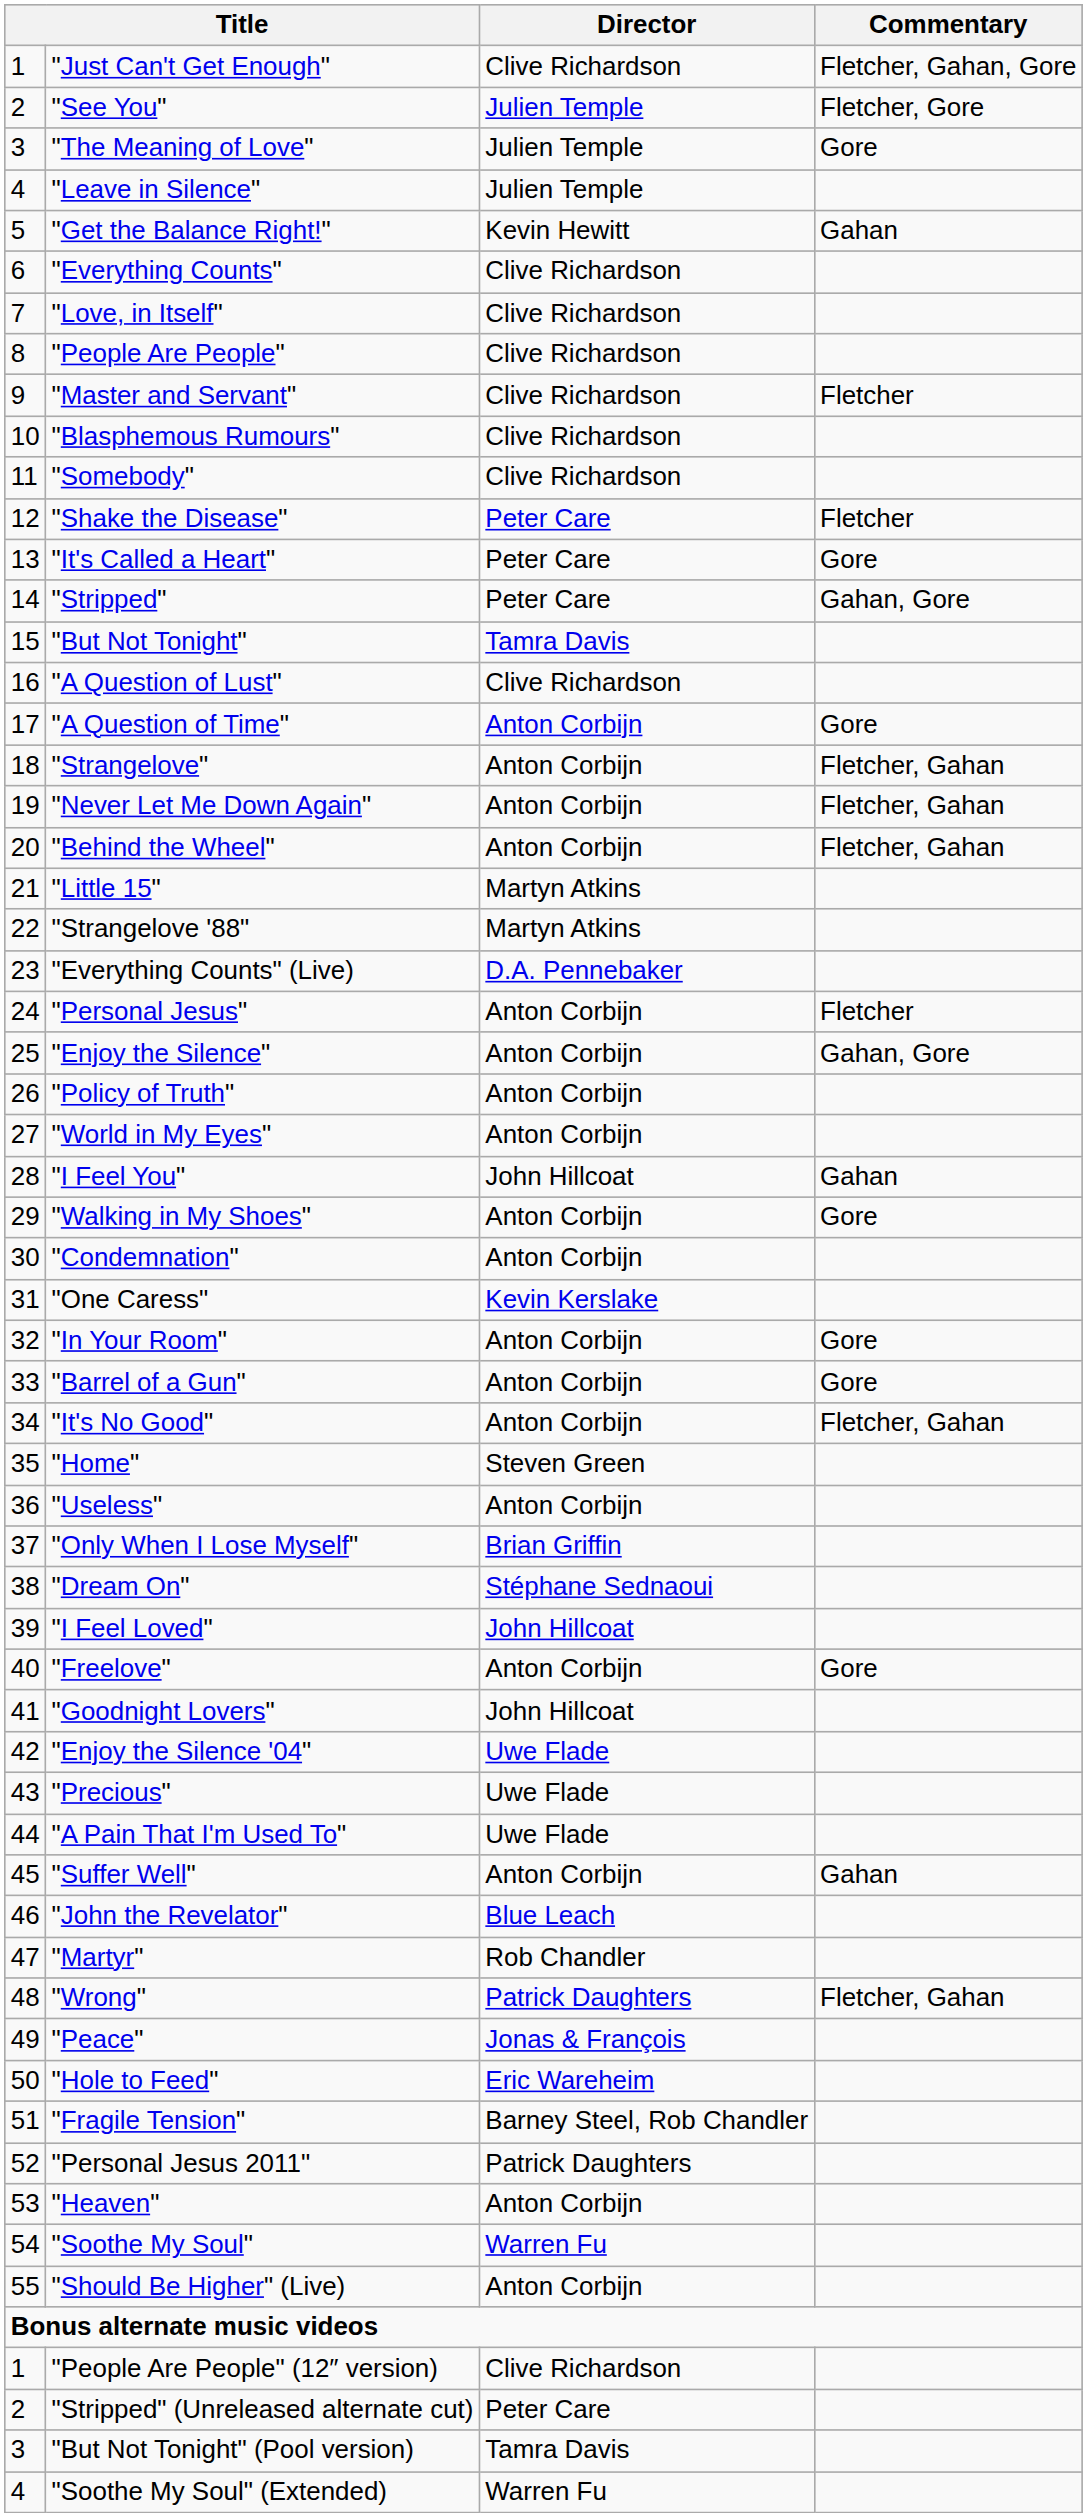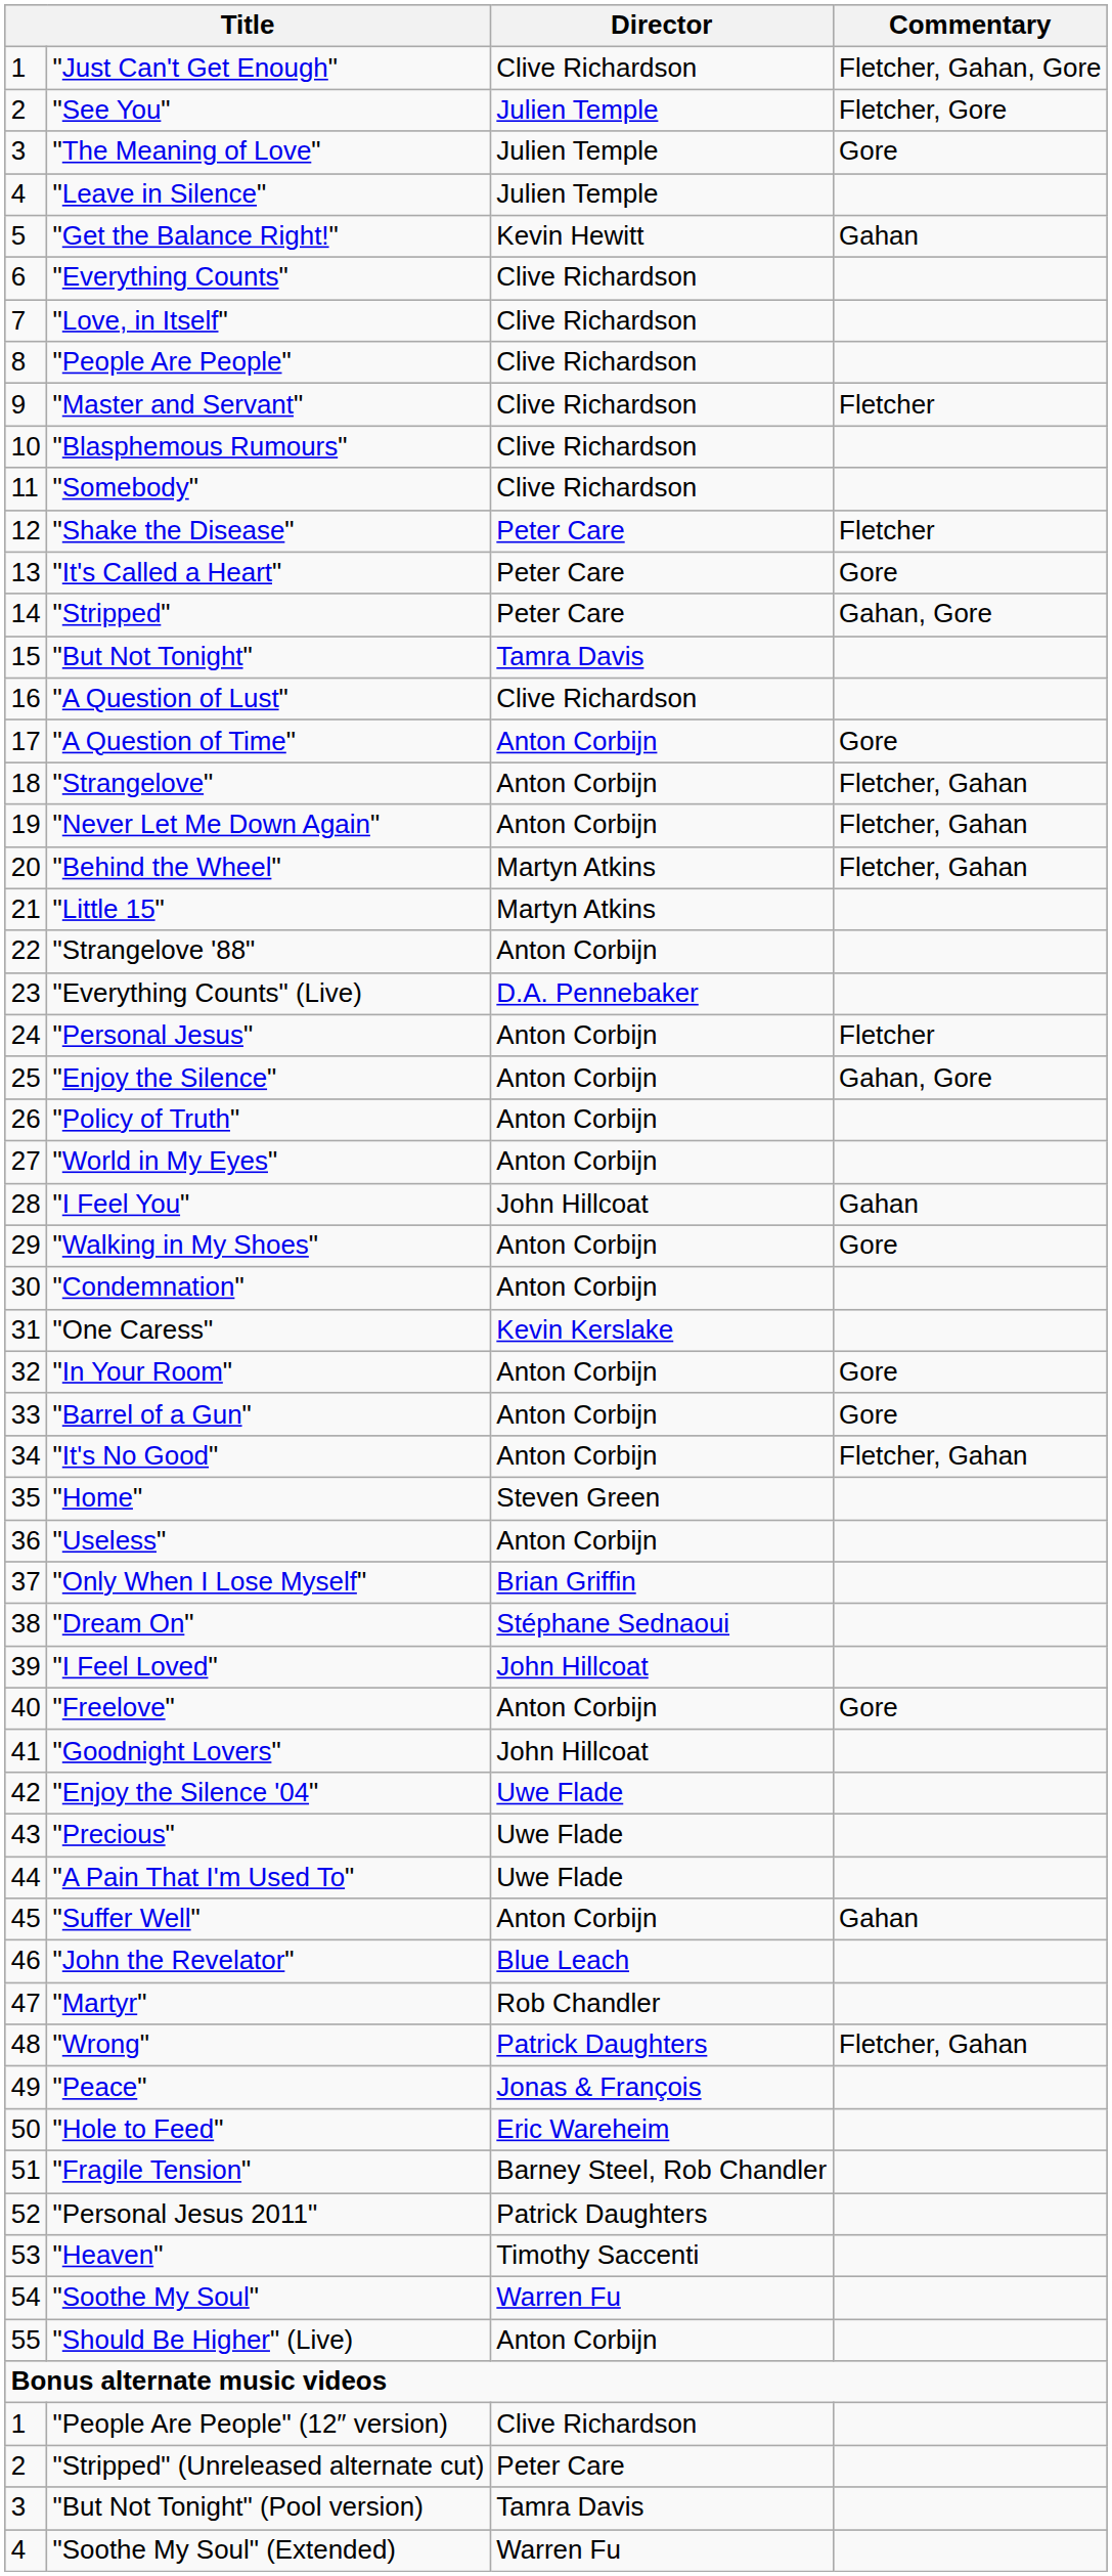 <table class="wikitable">
 <tr>
 <th colspan="2">Title</th>
 <th>Director</th>
 <th>Commentary</th>
 </tr>
 <tr>
 <td>1</td>
 <td>"<a href='#'>Just Can't Get Enough</a>"</td>
 <td>Clive Richardson</td>
 <td>Fletcher, Gahan, Gore</td>
 </tr>
 <tr>
 <td>2</td>
 <td>"<a href='#'>See You</a>"</td>
 <td><a href='#'>Julien Temple</a></td>
 <td>Fletcher, Gore</td>
 </tr>
 <tr>
 <td>3</td>
 <td>"<a href='#'>The Meaning of Love</a>"</td>
 <td>Julien Temple</td>
 <td>Gore</td>
 </tr>
 <tr>
 <td>4</td>
 <td>"<a href='#'>Leave in Silence</a>"</td>
 <td>Julien Temple</td>
 <td></td>
 </tr>
 <tr>
 <td>5</td>
 <td>"<a href='#'>Get the Balance Right!</a>"</td>
 <td>Kevin Hewitt</td>
 <td>Gahan</td>
 </tr>
 <tr>
 <td>6</td>
 <td>"<a href='#'>Everything Counts</a>"</td>
 <td>Clive Richardson</td>
 <td></td>
 </tr>
 <tr>
 <td>7</td>
 <td>"<a href='#'>Love, in Itself</a>"</td>
 <td>Clive Richardson</td>
 <td></td>
 </tr>
 <tr>
 <td>8</td>
 <td>"<a href='#'>People Are People</a>"</td>
 <td>Clive Richardson</td>
 <td></td>
 </tr>
 <tr>
 <td>9</td>
 <td>"<a href='#'>Master and Servant</a>"</td>
 <td>Clive Richardson</td>
 <td>Fletcher</td>
 </tr>
 <tr>
 <td>10</td>
 <td>"<a href='#'>Blasphemous Rumours</a>"</td>
 <td>Clive Richardson</td>
 <td></td>
 </tr>
 <tr>
 <td>11</td>
 <td>"<a href='#'>Somebody</a>"</td>
 <td>Clive Richardson</td>
 <td></td>
 </tr>
 <tr>
 <td>12</td>
 <td>"<a href='#'>Shake the Disease</a>"</td>
 <td><a href='#'>Peter Care</a></td>
 <td>Fletcher</td>
 </tr>
 <tr>
 <td>13</td>
 <td>"<a href='#'>It's Called a Heart</a>"</td>
 <td>Peter Care</td>
 <td>Gore</td>
 </tr>
 <tr>
 <td>14</td>
 <td>"<a href='#'>Stripped</a>"</td>
 <td>Peter Care</td>
 <td>Gahan, Gore</td>
 </tr>
 <tr>
 <td>15</td>
 <td>"<a href='#'>But Not Tonight</a>"</td>
 <td><a href='#'>Tamra Davis</a></td>
 <td></td>
 </tr>
 <tr>
 <td>16</td>
 <td>"<a href='#'>A Question of Lust</a>"</td>
 <td>Clive Richardson</td>
 <td></td>
 </tr>
 <tr>
 <td>17</td>
 <td>"<a href='#'>A Question of Time</a>"</td>
 <td><a href='#'>Anton Corbijn</a></td>
 <td>Gore</td>
 </tr>
 <tr>
 <td>18</td>
 <td>"<a href='#'>Strangelove</a>"</td>
 <td>Anton Corbijn</td>
 <td>Fletcher, Gahan</td>
 </tr>
 <tr>
 <td>19</td>
 <td>"<a href='#'>Never Let Me Down Again</a>"</td>
 <td>Anton Corbijn</td>
 <td>Fletcher, Gahan</td>
 </tr>
 <tr>
 <td>20</td>
 <td>"<a href='#'>Behind the Wheel</a>"</td>
-<td>Anton Corbijn</td>
+<td>Martyn Atkins</td>
 <td>Fletcher, Gahan</td>
 </tr>
 <tr>
 <td>21</td>
 <td>"<a href='#'>Little 15</a>"</td>
 <td>Martyn Atkins</td>
 <td></td>
 </tr>
 <tr>
 <td>22</td>
 <td>"Strangelove '88"</td>
-<td>Martyn Atkins</td>
+<td>Anton Corbijn</td>
 <td></td>
 </tr>
 <tr>
 <td>23</td>
 <td>"Everything Counts" (Live)</td>
 <td><a href='#'>D.A. Pennebaker</a></td>
 <td></td>
 </tr>
 <tr>
 <td>24</td>
 <td>"<a href='#'>Personal Jesus</a>"</td>
 <td>Anton Corbijn</td>
 <td>Fletcher</td>
 </tr>
 <tr>
 <td>25</td>
 <td>"<a href='#'>Enjoy the Silence</a>"</td>
 <td>Anton Corbijn</td>
 <td>Gahan, Gore</td>
 </tr>
 <tr>
 <td>26</td>
 <td>"<a href='#'>Policy of Truth</a>"</td>
 <td>Anton Corbijn</td>
 <td></td>
 </tr>
 <tr>
 <td>27</td>
 <td>"<a href='#'>World in My Eyes</a>"</td>
 <td>Anton Corbijn</td>
 <td></td>
 </tr>
 <tr>
 <td>28</td>
 <td>"<a href='#'>I Feel You</a>"</td>
 <td>John Hillcoat</td>
 <td>Gahan</td>
 </tr>
 <tr>
 <td>29</td>
 <td>"<a href='#'>Walking in My Shoes</a>"</td>
 <td>Anton Corbijn</td>
 <td>Gore</td>
 </tr>
 <tr>
 <td>30</td>
 <td>"<a href='#'>Condemnation</a>"</td>
 <td>Anton Corbijn</td>
 <td></td>
 </tr>
 <tr>
 <td>31</td>
 <td>"One Caress"</td>
 <td><a href='#'>Kevin Kerslake</a></td>
 <td></td>
 </tr>
 <tr>
 <td>32</td>
 <td>"<a href='#'>In Your Room</a>"</td>
 <td>Anton Corbijn</td>
 <td>Gore</td>
 </tr>
 <tr>
 <td>33</td>
 <td>"<a href='#'>Barrel of a Gun</a>"</td>
 <td>Anton Corbijn</td>
 <td>Gore</td>
 </tr>
 <tr>
 <td>34</td>
 <td>"<a href='#'>It's No Good</a>"</td>
 <td>Anton Corbijn</td>
 <td>Fletcher, Gahan</td>
 </tr>
 <tr>
 <td>35</td>
 <td>"<a href='#'>Home</a>"</td>
 <td>Steven Green</td>
 <td></td>
 </tr>
 <tr>
 <td>36</td>
 <td>"<a href='#'>Useless</a>"</td>
 <td>Anton Corbijn</td>
 <td></td>
 </tr>
 <tr>
 <td>37</td>
 <td>"<a href='#'>Only When I Lose Myself</a>"</td>
 <td><a href='#'>Brian Griffin</a></td>
 <td></td>
 </tr>
 <tr>
 <td>38</td>
 <td>"<a href='#'>Dream On</a>"</td>
 <td><a href='#'>Stéphane Sednaoui</a></td>
 <td></td>
 </tr>
 <tr>
 <td>39</td>
 <td>"<a href='#'>I Feel Loved</a>"</td>
 <td><a href='#'>John Hillcoat</a></td>
 <td></td>
 </tr>
 <tr>
 <td>40</td>
 <td>"<a href='#'>Freelove</a>"</td>
 <td>Anton Corbijn</td>
 <td>Gore</td>
 </tr>
 <tr>
 <td>41</td>
 <td>"<a href='#'>Goodnight Lovers</a>"</td>
 <td>John Hillcoat</td>
 <td></td>
 </tr>
 <tr>
 <td>42</td>
 <td>"<a href='#'>Enjoy the Silence '04</a>"</td>
 <td><a href='#'>Uwe Flade</a></td>
 <td></td>
 </tr>
 <tr>
 <td>43</td>
 <td>"<a href='#'>Precious</a>"</td>
 <td>Uwe Flade</td>
 <td></td>
 </tr>
 <tr>
 <td>44</td>
 <td>"<a href='#'>A Pain That I'm Used To</a>"</td>
 <td>Uwe Flade</td>
 <td></td>
 </tr>
 <tr>
 <td>45</td>
 <td>"<a href='#'>Suffer Well</a>"</td>
 <td>Anton Corbijn</td>
 <td>Gahan</td>
 </tr>
 <tr>
 <td>46</td>
 <td>"<a href='#'>John the Revelator</a>"</td>
 <td><a href='#'>Blue Leach</a></td>
 <td></td>
 </tr>
 <tr>
 <td>47</td>
 <td>"<a href='#'>Martyr</a>"</td>
 <td>Rob Chandler</td>
 <td></td>
 </tr>
 <tr>
 <td>48</td>
 <td>"<a href='#'>Wrong</a>"</td>
 <td><a href='#'>Patrick Daughters</a></td>
 <td>Fletcher, Gahan</td>
 </tr>
 <tr>
 <td>49</td>
 <td>"<a href='#'>Peace</a>"</td>
 <td><a href='#'>Jonas & François</a></td>
 <td></td>
 </tr>
 <tr>
 <td>50</td>
 <td>"<a href='#'>Hole to Feed</a>"</td>
 <td><a href='#'>Eric Wareheim</a></td>
 <td></td>
 </tr>
 <tr>
 <td>51</td>
 <td>"<a href='#'>Fragile Tension</a>"</td>
 <td>Barney Steel, Rob Chandler</td>
 <td></td>
 </tr>
 <tr>
 <td>52</td>
 <td>"Personal Jesus 2011"</td>
 <td>Patrick Daughters</td>
 <td></td>
 </tr>
 <tr>
 <td>53</td>
 <td>"<a href='#'>Heaven</a>"</td>
-<td>Anton Corbijn</td>
+<td>Timothy Saccenti</td>
 <td></td>
 </tr>
 <tr>
 <td>54</td>
 <td>"<a href='#'>Soothe My Soul</a>"</td>
 <td><a href='#'>Warren Fu</a></td>
 <td></td>
 </tr>
 <tr>
 <td>55</td>
 <td>"<a href='#'>Should Be Higher</a>" (Live)</td>
 <td>Anton Corbijn</td>
 <td></td>
 </tr>
 <tr>
 <td colspan="4"><strong>Bonus alternate music videos</strong></td>
 </tr>
 <tr>
 <td>1</td>
 <td>"People Are People" (12″ version)</td>
 <td>Clive Richardson</td>
 <td></td>
 </tr>
 <tr>
 <td>2</td>
 <td>"Stripped" (Unreleased alternate cut)</td>
 <td>Peter Care</td>
 <td></td>
 </tr>
 <tr>
 <td>3</td>
 <td>"But Not Tonight" (Pool version)</td>
 <td>Tamra Davis</td>
 <td></td>
 </tr>
 <tr>
 <td>4</td>
 <td>"Soothe My Soul" (Extended)</td>
 <td>Warren Fu</td>
 <td></td>
 </tr>
 </table>
